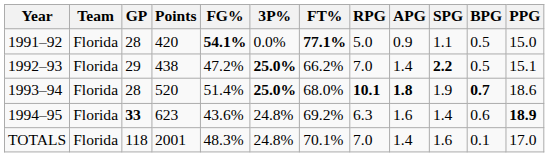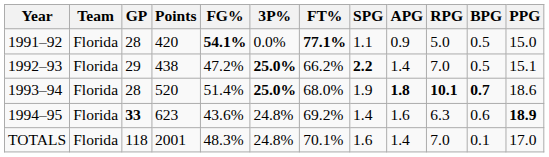 <table class="wikitable">
 <tr>
 <th>Year</th>
 <th>Team</th>
 <th>GP</th>
 <th>Points</th>
 <th>FG%</th>
 <th>3P%</th>
 <th>FT%</th>
+<th>SPG</th>
+<th>APG</th>
 <th>RPG</th>
-<th>APG</th>
-<th>SPG</th>
 <th>BPG</th>
 <th>PPG</th>
 </tr>
 <tr>
 <td>1991–92</td>
 <td>Florida</td>
 <td>28</td>
 <td>420</td>
 <td><strong>54.1%</strong></td>
 <td>0.0%</td>
 <td><strong>77.1%</strong></td>
+<td>1.1</td>
+<td>0.9</td>
 <td>5.0</td>
-<td>0.9</td>
-<td>1.1</td>
 <td>0.5</td>
 <td>15.0</td>
 </tr>
 <tr>
 <td>1992–93</td>
 <td>Florida</td>
 <td>29</td>
 <td>438</td>
 <td>47.2%</td>
 <td><strong>25.0%</strong></td>
 <td>66.2%</td>
+<td><strong>2.2</strong></td>
+<td>1.4</td>
 <td>7.0</td>
-<td>1.4</td>
-<td><strong>2.2</strong></td>
 <td>0.5</td>
 <td>15.1</td>
 </tr>
 <tr>
 <td>1993–94</td>
 <td>Florida</td>
 <td>28</td>
 <td>520</td>
 <td>51.4%</td>
 <td><strong>25.0%</strong></td>
 <td>68.0%</td>
+<td>1.9</td>
+<td><strong>1.8</strong></td>
 <td><strong>10.1</strong></td>
-<td><strong>1.8</strong></td>
-<td>1.9</td>
 <td><strong>0.7</strong></td>
 <td>18.6</td>
 </tr>
 <tr>
 <td>1994–95</td>
 <td>Florida</td>
 <td><strong>33</strong></td>
 <td>623</td>
 <td>43.6%</td>
 <td>24.8%</td>
 <td>69.2%</td>
+<td>1.4</td>
+<td>1.6</td>
 <td>6.3</td>
-<td>1.6</td>
-<td>1.4</td>
 <td>0.6</td>
 <td><strong>18.9</strong></td>
 </tr>
 <tr>
 <td>TOTALS</td>
 <td>Florida</td>
 <td>118</td>
 <td>2001</td>
 <td>48.3%</td>
 <td>24.8%</td>
 <td>70.1%</td>
+<td>1.6</td>
+<td>1.4</td>
 <td>7.0</td>
-<td>1.4</td>
-<td>1.6</td>
 <td>0.1</td>
 <td>17.0</td>
 </tr>
 </table>
